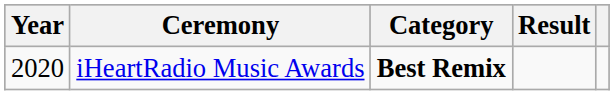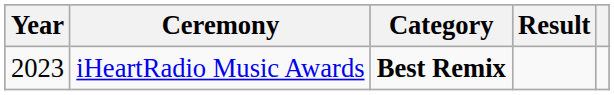 <table class="wikitable" width: 60%;>
 <tr>
 <th scope="col">Year</th>
 <th scope="col">Ceremony</th>
 <th scope="col">Category</th>
 <th scope="col">Result</th>
 <th scope="col"></th>
 </tr>
 <tr>
-<td scope="row">2020</td>
+<td scope="row">2023</td>
 <td><a href='#'>iHeartRadio Music Awards</a></td>
 <td><strong>Best Remix</strong></td>
 <td></td>
 <td style="text-align:center;"></td>
 </tr>
 </table>
